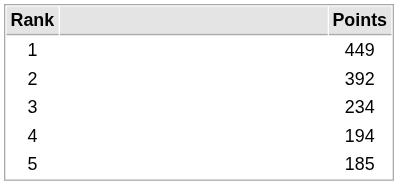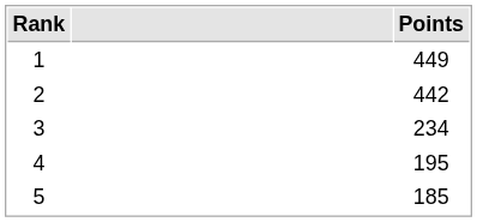 <table cellspacing="1" cellpadding="3" style="border:1px solid #AAAAAA;font-size:86%">
 <tr bgcolor="#E4E4E4">
 <th style="border-bottom:1px solid #AAAAAA" width=10>Rank</th>
 <th style="border-bottom:1px solid #AAAAAA" width=200></th>
 <th style="border-bottom:1px solid #AAAAAA" width=20>Points</th>
 </tr>
 <tr>
 <td style="text-align:center;">1</td>
 <td></td>
 <td align=center>449</td>
 </tr>
 <tr>
 <td style="text-align:center;">2</td>
 <td></td>
-<td align=center>392</td>
+<td align=center>442</td>
 </tr>
 <tr>
 <td style="text-align:center;">3</td>
 <td></td>
 <td align=center>234</td>
 </tr>
 <tr>
 <td style="text-align:center;">4</td>
 <td></td>
-<td align=center>194</td>
+<td align=center>195</td>
 </tr>
 <tr>
 <td style="text-align:center;">5</td>
 <td></td>
 <td align=center>185</td>
 </tr>
 </table>
